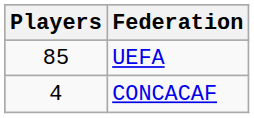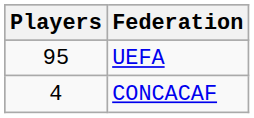 <table class="wikitable">
 <tr>
 <th>Players</th>
 <th>Federation</th>
 </tr>
 <tr>
-<td align="center">85</td>
+<td align="center">95</td>
 <td><a href='#'>UEFA</a></td>
 </tr>
 <tr>
 <td align="center">4</td>
 <td><a href='#'>CONCACAF</a></td>
 </tr>
 </table>
